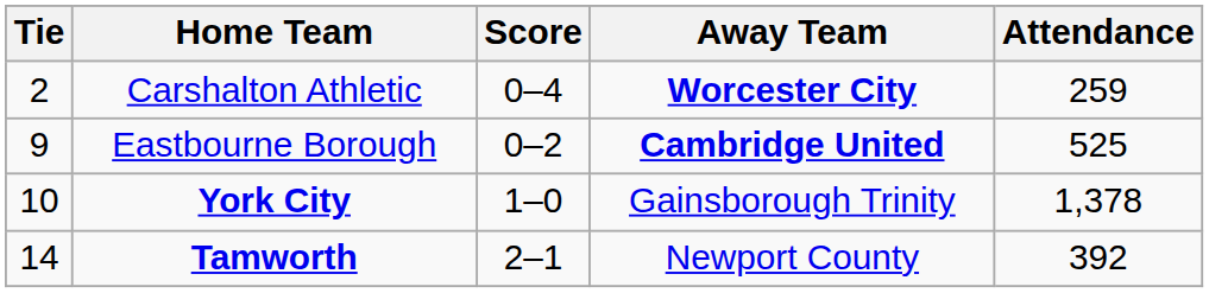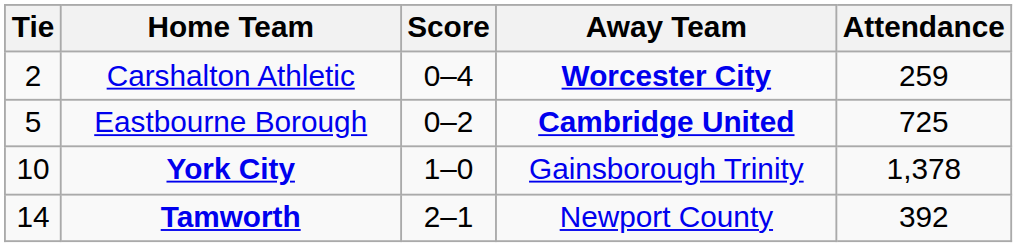 <table class="wikitable" style="text-align:center;">
 <tr>
 <th width=20>Tie</th>
 <th width=175>Home Team</th>
 <th width=20>Score</th>
 <th width=175>Away Team</th>
 <th width=20>Attendance</th>
 </tr>
 <tr>
 <td>2</td>
 <td><a href='#'>Carshalton Athletic</a></td>
 <td>0–4</td>
 <td><strong><a href='#'>Worcester City</a></strong></td>
 <td>259</td>
 </tr>
 <tr>
-<td>9</td>
+<td>5</td>
 <td><a href='#'>Eastbourne Borough</a></td>
 <td>0–2</td>
 <td><strong><a href='#'>Cambridge United</a></strong></td>
-<td>525</td>
+<td>725</td>
 </tr>
 <tr>
 <td>10</td>
 <td><strong><a href='#'>York City</a></strong></td>
 <td>1–0</td>
 <td><a href='#'>Gainsborough Trinity</a></td>
 <td>1,378</td>
 </tr>
 <tr>
 <td>14</td>
 <td><strong><a href='#'>Tamworth</a></strong></td>
 <td>2–1</td>
 <td><a href='#'>Newport County</a></td>
 <td>392</td>
 </tr>
 </table>
